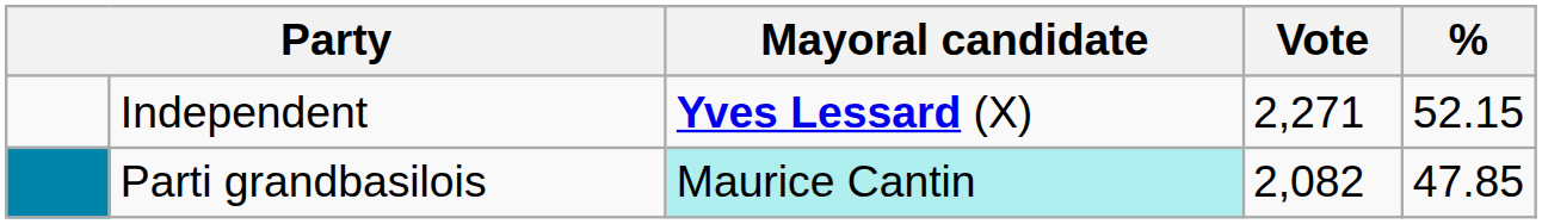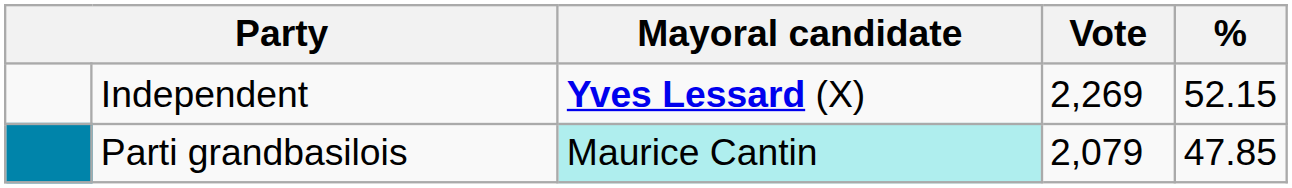 <table class="wikitable">
 <tr>
 <th bgcolor="#DDDDFF" width="230px" colspan="2">Party</th>
 <th bgcolor="#DDDDFF" width="200px">Mayoral candidate</th>
 <th bgcolor="#DDDDFF" width="50px">Vote</th>
 <th bgcolor="#DDDDFF" width="30px">%</th>
 </tr>
 <tr>
 <td> </td>
 <td>Independent</td>
 <td><strong><a href='#'>Yves Lessard</a></strong> (X)</td>
-<td>2,271</td>
+<td>2,269</td>
 <td>52.15</td>
 </tr>
 <tr>
 <td bgcolor=#0084AA width="30px"> </td>
 <td>Parti grandbasilois</td>
 <td style="background: paleturquoise;">Maurice Cantin</td>
-<td>2,082</td>
+<td>2,079</td>
 <td>47.85</td>
 </tr>
 </table>
